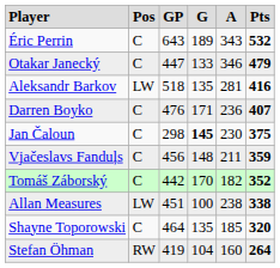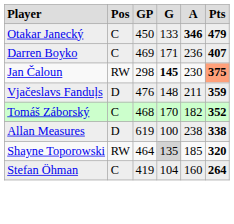 <table class="wikitable">
 <tr style="text-align:center; font-weight:bold; background:#ddd;">
 <td style="text-align:left;">Player</td>
 <td>Pos</td>
 <td>GP</td>
 <td>G</td>
 <td>A</td>
 <td>Pts</td>
 </tr>
-<tr>
-<td style="text-align:left;"><a href='#'>Éric Perrin</a></td>
-<td>C</td>
-<td>643</td>
-<td>189</td>
-<td>343</td>
-<td><strong>532</strong></td>
-</tr>
 <tr style="background:#eee;">
 <td style="text-align:left;"><a href='#'>Otakar Janecký</a></td>
 <td>C</td>
-<td>447</td>
+<td>450</td>
 <td>133</td>
-<td>346</td>
+<td><strong>346</strong></td>
 <td><strong>479</strong></td>
-</tr>
-<tr>
-<td style="text-align:left;"><a href='#'>Aleksandr Barkov</a></td>
-<td>LW</td>
-<td>518</td>
-<td>135</td>
-<td>281</td>
-<td><strong>416</strong></td>
 </tr>
 <tr style="background:#eee;">
 <td style="text-align:left;"><a href='#'>Darren Boyko</a></td>
 <td>C</td>
-<td>476</td>
+<td>469</td>
 <td>171</td>
 <td>236</td>
 <td><strong>407</strong></td>
 </tr>
 <tr>
 <td style="text-align:left;"><a href='#'>Jan Čaloun</a></td>
-<td>C</td>
+<td>RW</td>
 <td>298</td>
 <td><strong>145</strong></td>
 <td>230</td>
-<td><strong>375</strong></td>
+<td style="background: lightsalmon;"><strong>375</strong></td>
 </tr>
 <tr style="background:#eee;">
 <td style="text-align:left;"><a href='#'>Vjačeslavs Fanduļs</a></td>
-<td>C</td>
-<td>456</td>
+<td>D</td>
+<td>476</td>
 <td>148</td>
 <td>211</td>
 <td><strong>359</strong></td>
 </tr>
 <tr style="background:#CCFFCC;">
 <td style="text-align:left;"><a href='#'>Tomáš Záborský</a></td>
 <td>C</td>
-<td>442</td>
+<td>468</td>
 <td>170</td>
 <td>182</td>
 <td><strong>352</strong></td>
 </tr>
 <tr style="background:#eee;">
 <td style="text-align:left;"><a href='#'>Allan Measures</a></td>
-<td>LW</td>
-<td>451</td>
+<td>D</td>
+<td>619</td>
 <td>100</td>
 <td>238</td>
 <td><strong>338</strong></td>
 </tr>
 <tr>
 <td style="text-align:left;"><a href='#'>Shayne Toporowski</a></td>
-<td>C</td>
+<td>RW</td>
 <td>464</td>
-<td>135</td>
+<td style="background: lightgrey;">135</td>
 <td>185</td>
 <td><strong>320</strong></td>
 </tr>
 <tr style="background:#eee;">
 <td style="text-align:left;"><a href='#'>Stefan Öhman</a></td>
-<td>RW</td>
+<td>C</td>
 <td>419</td>
 <td>104</td>
 <td>160</td>
 <td><strong>264</strong></td>
 </tr>
 </table>
